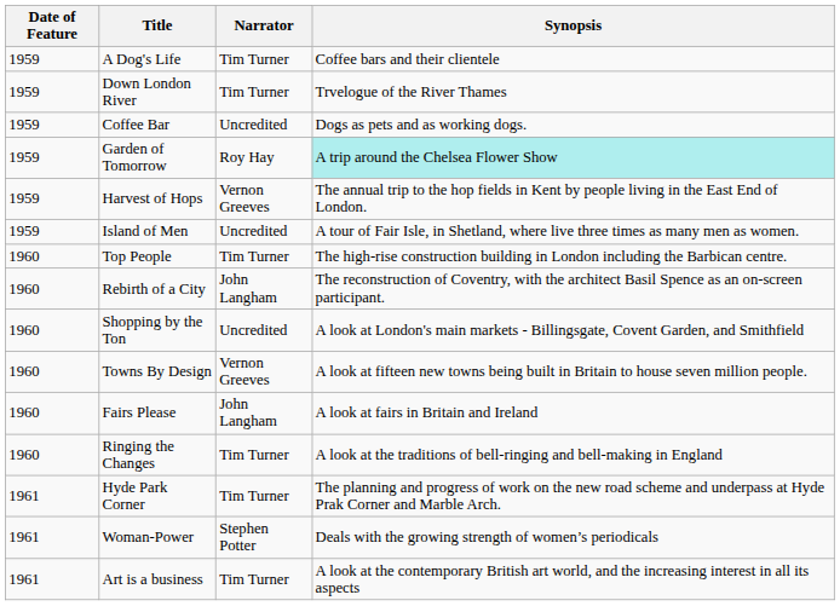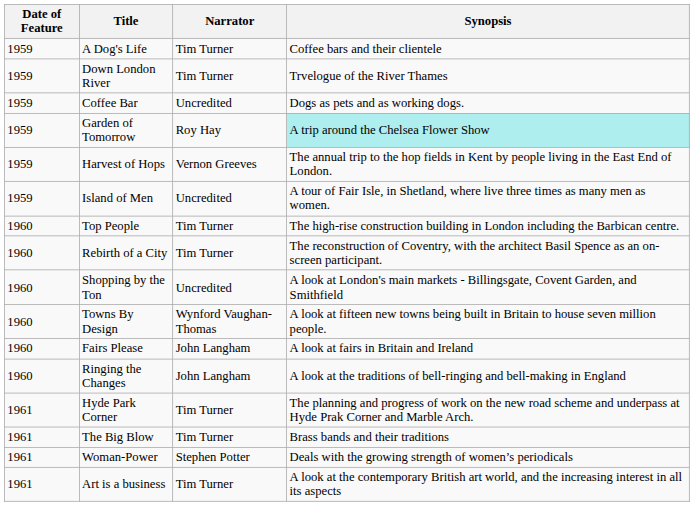 <table class="wikitable">
 <tr>
 <th>Date of Feature</th>
 <th>Title</th>
 <th>Narrator</th>
 <th>Synopsis</th>
 </tr>
 <tr>
 <td>1959</td>
 <td>A Dog's Life</td>
 <td>Tim Turner</td>
 <td>Coffee bars and their clientele</td>
 </tr>
 <tr>
 <td>1959</td>
 <td>Down London River</td>
 <td>Tim Turner</td>
 <td>Trvelogue of the River Thames</td>
 </tr>
 <tr>
 <td>1959</td>
 <td>Coffee Bar</td>
 <td>Uncredited</td>
 <td>Dogs as pets and as working dogs.</td>
 </tr>
 <tr>
 <td>1959</td>
 <td>Garden of Tomorrow</td>
 <td>Roy Hay</td>
 <td style="background: paleturquoise;">A trip around the Chelsea Flower Show</td>
 </tr>
 <tr>
 <td>1959</td>
 <td>Harvest of Hops</td>
 <td>Vernon Greeves</td>
 <td>The annual trip to the hop fields in Kent by people living in the East End of London.</td>
 </tr>
 <tr>
 <td>1959</td>
 <td>Island of Men</td>
 <td>Uncredited</td>
 <td>A tour of Fair Isle, in Shetland, where live three times as many men as women.</td>
 </tr>
 <tr>
 <td>1960</td>
 <td>Top People</td>
 <td>Tim Turner</td>
 <td>The high-rise construction building in London including the Barbican centre.</td>
 </tr>
 <tr>
 <td>1960</td>
 <td>Rebirth of a City</td>
-<td>John Langham</td>
+<td>Tim Turner</td>
 <td>The reconstruction of Coventry, with the architect Basil Spence as an on-screen participant.</td>
 </tr>
 <tr>
 <td>1960</td>
 <td>Shopping by the Ton</td>
 <td>Uncredited</td>
 <td>A look at London's main markets - Billingsgate, Covent Garden, and Smithfield</td>
 </tr>
 <tr>
 <td>1960</td>
 <td>Towns By Design</td>
-<td>Vernon Greeves</td>
+<td>Wynford Vaughan-Thomas</td>
 <td>A look at fifteen new towns being built in Britain to house seven million people.</td>
 </tr>
 <tr>
 <td>1960</td>
 <td>Fairs Please</td>
 <td>John Langham</td>
 <td>A look at fairs in Britain and Ireland</td>
 </tr>
 <tr>
 <td>1960</td>
 <td>Ringing the Changes</td>
-<td>Tim Turner</td>
+<td>John Langham</td>
 <td>A look at the traditions of bell-ringing and bell-making in England</td>
 </tr>
 <tr>
 <td>1961</td>
 <td>Hyde Park Corner</td>
 <td>Tim Turner</td>
 <td>The planning and progress of work on the new road scheme and underpass at Hyde Prak Corner and Marble Arch.</td>
+</tr>
+<tr>
+<td>1961</td>
+<td>The Big Blow</td>
+<td>Tim Turner</td>
+<td>Brass bands and their traditions</td>
 </tr>
 <tr>
 <td>1961</td>
 <td>Woman-Power</td>
 <td>Stephen Potter</td>
 <td>Deals with the growing strength of women’s periodicals</td>
 </tr>
 <tr>
 <td>1961</td>
 <td>Art is a business</td>
 <td>Tim Turner</td>
 <td>A look at the contemporary British art world, and the increasing interest in all its aspects</td>
 </tr>
 </table>
